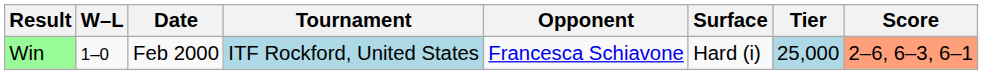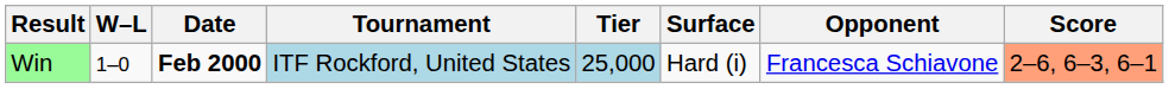 <table class="sortable wikitable">
 <tr>
 <th>Result</th>
 <th class="unsortable">W–L</th>
 <th>Date</th>
 <th>Tournament</th>
+<th>Tier</th>
+<th>Surface</th>
 <th>Opponent</th>
-<th>Surface</th>
-<th>Tier</th>
 <th class="unsortable">Score</th>
 </tr>
 <tr>
 <td style="background:#98fb98;">Win</td>
 <td><small>1–0</small></td>
-<td>Feb 2000</td>
+<td><strong>Feb 2000</strong></td>
 <td style="background:lightblue;">ITF Rockford, United States</td>
+<td style="background:lightblue;">25,000</td>
+<td>Hard (i)</td>
 <td> <a href='#'>Francesca Schiavone</a></td>
-<td>Hard (i)</td>
-<td style="background:lightblue;">25,000</td>
 <td style="background: lightsalmon;">2–6, 6–3, 6–1</td>
 </tr>
 </table>
